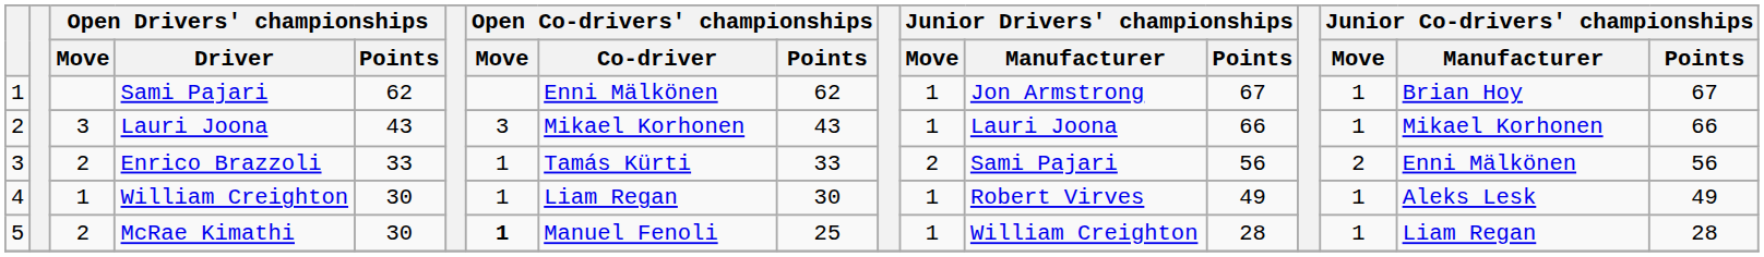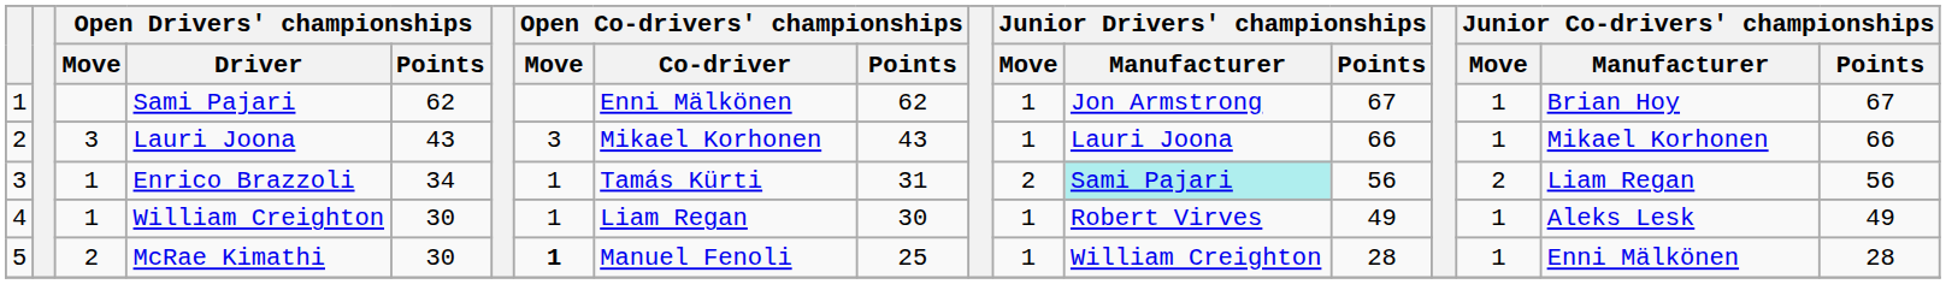 <table class="wikitable" style="font-size:85%;">
 <tr>
 <th rowspan="2"></th>
 <th rowspan="7" style="width:5px;"></th>
 <th colspan="3">Open Drivers' championships</th>
 <th rowspan="7" style="width:5px;"></th>
 <th colspan="3" nowrap>Open Co-drivers' championships</th>
 <th rowspan="7" style="width:5px;"></th>
 <th colspan="3" nowrap>Junior Drivers' championships</th>
 <th rowspan="7" style="width:5px;"></th>
 <th colspan="3" nowrap>Junior Co-drivers' championships</th>
 </tr>
 <tr>
 <th>Move</th>
 <th>Driver</th>
 <th>Points</th>
 <th>Move</th>
 <th>Co-driver</th>
 <th>Points</th>
 <th>Move</th>
 <th>Manufacturer</th>
 <th>Points</th>
 <th>Move</th>
 <th>Manufacturer</th>
 <th>Points</th>
 </tr>
 <tr>
 <td align="center">1</td>
 <td align="center"></td>
 <td><a href='#'>Sami Pajari</a></td>
 <td align="center">62</td>
 <td align="center"></td>
 <td><a href='#'>Enni Mälkönen</a></td>
 <td align="center">62</td>
 <td align="center"> 1</td>
 <td><a href='#'>Jon Armstrong</a></td>
 <td align="center">67</td>
 <td align="center"> 1</td>
 <td><a href='#'>Brian Hoy</a></td>
 <td align="center">67</td>
 </tr>
 <tr>
 <td align="center">2</td>
 <td align="center"> 3</td>
 <td><a href='#'>Lauri Joona</a></td>
 <td align="center">43</td>
 <td align="center"> 3</td>
 <td><a href='#'>Mikael Korhonen</a></td>
 <td align="center">43</td>
 <td align="center"> 1</td>
 <td><a href='#'>Lauri Joona</a></td>
 <td align="center">66</td>
 <td align="center"> 1</td>
 <td><a href='#'>Mikael Korhonen</a></td>
 <td align="center">66</td>
 </tr>
 <tr>
 <td align="center">3</td>
-<td align="center"> 2</td>
+<td align="center"> 1</td>
 <td><a href='#'>Enrico Brazzoli</a></td>
-<td align="center">33</td>
+<td align="center">34</td>
 <td align="center"> 1</td>
 <td><a href='#'>Tamás Kürti</a></td>
-<td align="center">33</td>
+<td align="center">31</td>
 <td align="center"> 2</td>
-<td><a href='#'>Sami Pajari</a></td>
+<td style="background: paleturquoise;"><a href='#'>Sami Pajari</a></td>
 <td align="center">56</td>
 <td align="center"> 2</td>
-<td><a href='#'>Enni Mälkönen</a></td>
+<td><a href='#'>Liam Regan</a></td>
 <td align="center">56</td>
 </tr>
 <tr>
 <td align="center">4</td>
 <td align="center"> 1</td>
 <td><a href='#'>William Creighton</a></td>
 <td align="center">30</td>
 <td align="center"> 1</td>
 <td><a href='#'>Liam Regan</a></td>
 <td align="center">30</td>
 <td align="center"> 1</td>
 <td><a href='#'>Robert Virves</a></td>
 <td align="center">49</td>
 <td align="center"> 1</td>
 <td><a href='#'>Aleks Lesk</a></td>
 <td align="center">49</td>
 </tr>
 <tr>
 <td align="center">5</td>
 <td align="center"> 2</td>
 <td><a href='#'>McRae Kimathi</a></td>
 <td align="center">30</td>
 <td align="center"><strong> 1</strong></td>
 <td><a href='#'>Manuel Fenoli</a></td>
 <td align="center">25</td>
 <td align="center"> 1</td>
 <td><a href='#'>William Creighton</a></td>
 <td align="center">28</td>
 <td align="center"> 1</td>
-<td><a href='#'>Liam Regan</a></td>
+<td><a href='#'>Enni Mälkönen</a></td>
 <td align="center">28</td>
 </tr>
 <tr>
 </tr>
 </table>
